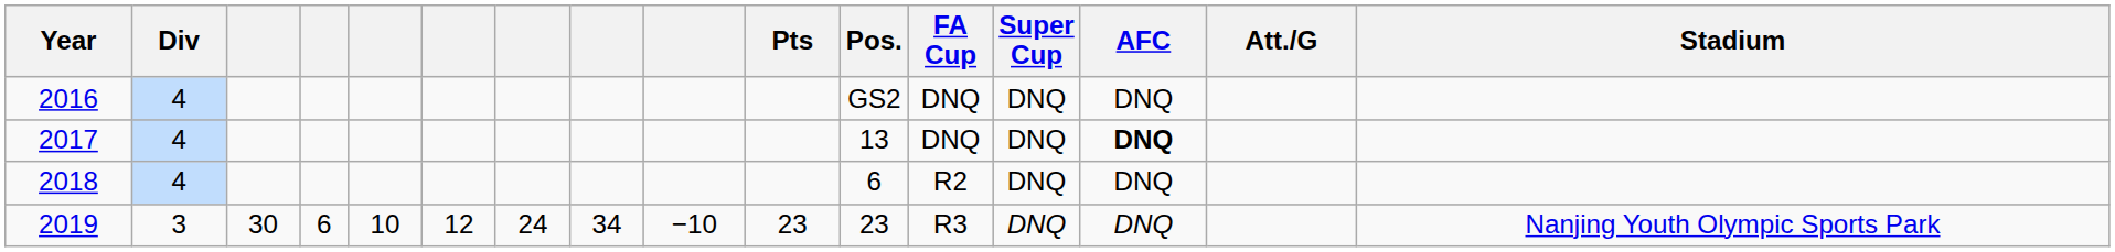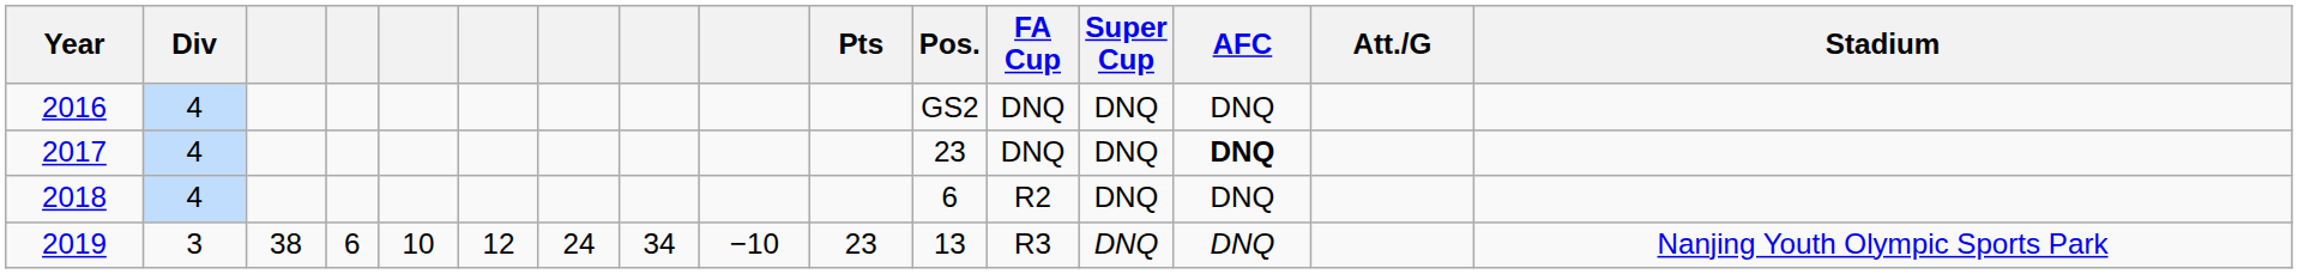 <table class="wikitable sortable" width=100% style=text-align:Center>
 <tr>
 <th>Year</th>
 <th>Div</th>
 <th></th>
 <th></th>
 <th></th>
 <th></th>
 <th></th>
 <th></th>
 <th></th>
 <th>Pts</th>
 <th width=2%>Pos.</th>
 <th width=4%><a href='#'>FA Cup</a></th>
 <th width=2%><a href='#'>Super Cup</a></th>
 <th><a href='#'>AFC</a></th>
 <th>Att./G</th>
 <th>Stadium</th>
 </tr>
 <tr>
 <td><a href='#'>2016</a></td>
 <td bgcolor="#c1ddfd">4</td>
 <td></td>
 <td></td>
 <td></td>
 <td></td>
 <td></td>
 <td></td>
 <td></td>
 <td></td>
 <td>GS2</td>
 <td>DNQ</td>
 <td>DNQ</td>
 <td>DNQ</td>
 <td></td>
 <td></td>
 </tr>
 <tr>
 <td><a href='#'>2017</a></td>
 <td bgcolor="#c1ddfd">4</td>
 <td></td>
 <td></td>
 <td></td>
 <td></td>
 <td></td>
 <td></td>
 <td></td>
 <td></td>
-<td>13</td>
+<td>23</td>
 <td>DNQ</td>
 <td>DNQ</td>
 <td><strong>DNQ</strong></td>
 <td></td>
 <td></td>
 </tr>
 <tr>
 <td><a href='#'>2018</a></td>
 <td bgcolor="#c1ddfd">4</td>
 <td></td>
 <td></td>
 <td></td>
 <td></td>
 <td></td>
 <td></td>
 <td></td>
 <td></td>
 <td>6</td>
 <td>R2</td>
 <td>DNQ</td>
 <td>DNQ</td>
 <td></td>
 <td></td>
 </tr>
 <tr>
 <td><a href='#'>2019</a></td>
 <td>3</td>
-<td>30</td>
+<td>38</td>
 <td>6</td>
 <td>10</td>
 <td>12</td>
 <td>24</td>
 <td>34</td>
 <td>−10</td>
 <td>23 </td>
-<td>23</td>
+<td>13</td>
 <td>R3</td>
 <td><em>DNQ</em></td>
 <td><em>DNQ</em></td>
 <td></td>
 <td><a href='#'>Nanjing Youth Olympic Sports Park</a></td>
 </tr>
 </table>
